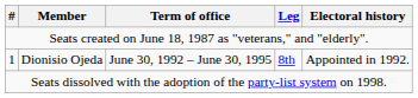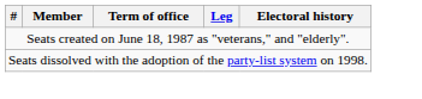 <table class="wikitable" style="font-size:95%;">
 <tr>
 <th>#</th>
 <th>Member</th>
 <th>Term of office</th>
 <th><a href='#'>Leg</a></th>
 <th>Electoral history</th>
 </tr>
 <tr>
 <td colspan="5" align="center">Seats created on June 18, 1987 as "veterans," and "elderly".</td>
 </tr>
 <tr>
-<td>1</td>
-<td>Dionisio Ojeda</td>
-<td>June 30, 1992 – June 30, 1995</td>
-<td><a href='#'>8th</a></td>
-<td>Appointed in 1992.</td>
-</tr>
-<tr>
 <td colspan="5" align="center">Seats dissolved with the adoption of the <a href='#'>party-list system</a> on 1998.</td>
 </tr>
 </table>
